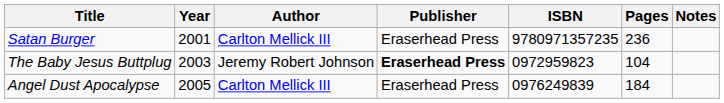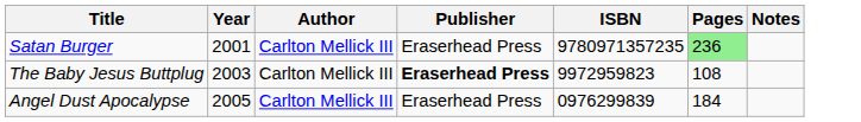 <table class="wikitable">
 <tr>
 <th>Title</th>
 <th>Year</th>
 <th>Author</th>
 <th>Publisher</th>
 <th>ISBN</th>
 <th>Pages</th>
 <th>Notes</th>
 </tr>
 <tr>
 <td><em><a href='#'>Satan Burger</a></em></td>
 <td>2001</td>
 <td><a href='#'>Carlton Mellick III</a></td>
 <td>Eraserhead Press</td>
 <td>9780971357235</td>
-<td>236</td>
+<td style="background: lightgreen;">236</td>
 <td></td>
 </tr>
 <tr>
 <td><em>The Baby Jesus Buttplug</em></td>
 <td>2003</td>
-<td>Jeremy Robert Johnson</td>
+<td>Carlton Mellick III</td>
 <td><strong>Eraserhead Press</strong></td>
-<td>0972959823</td>
-<td>104</td>
+<td>9972959823</td>
+<td>108</td>
 <td></td>
 </tr>
 <tr>
 <td><em>Angel Dust Apocalypse</em></td>
 <td>2005</td>
 <td><a href='#'>Carlton Mellick III</a></td>
 <td>Eraserhead Press</td>
-<td>0976249839</td>
+<td>0976299839</td>
 <td>184</td>
 <td></td>
 </tr>
 </table>
